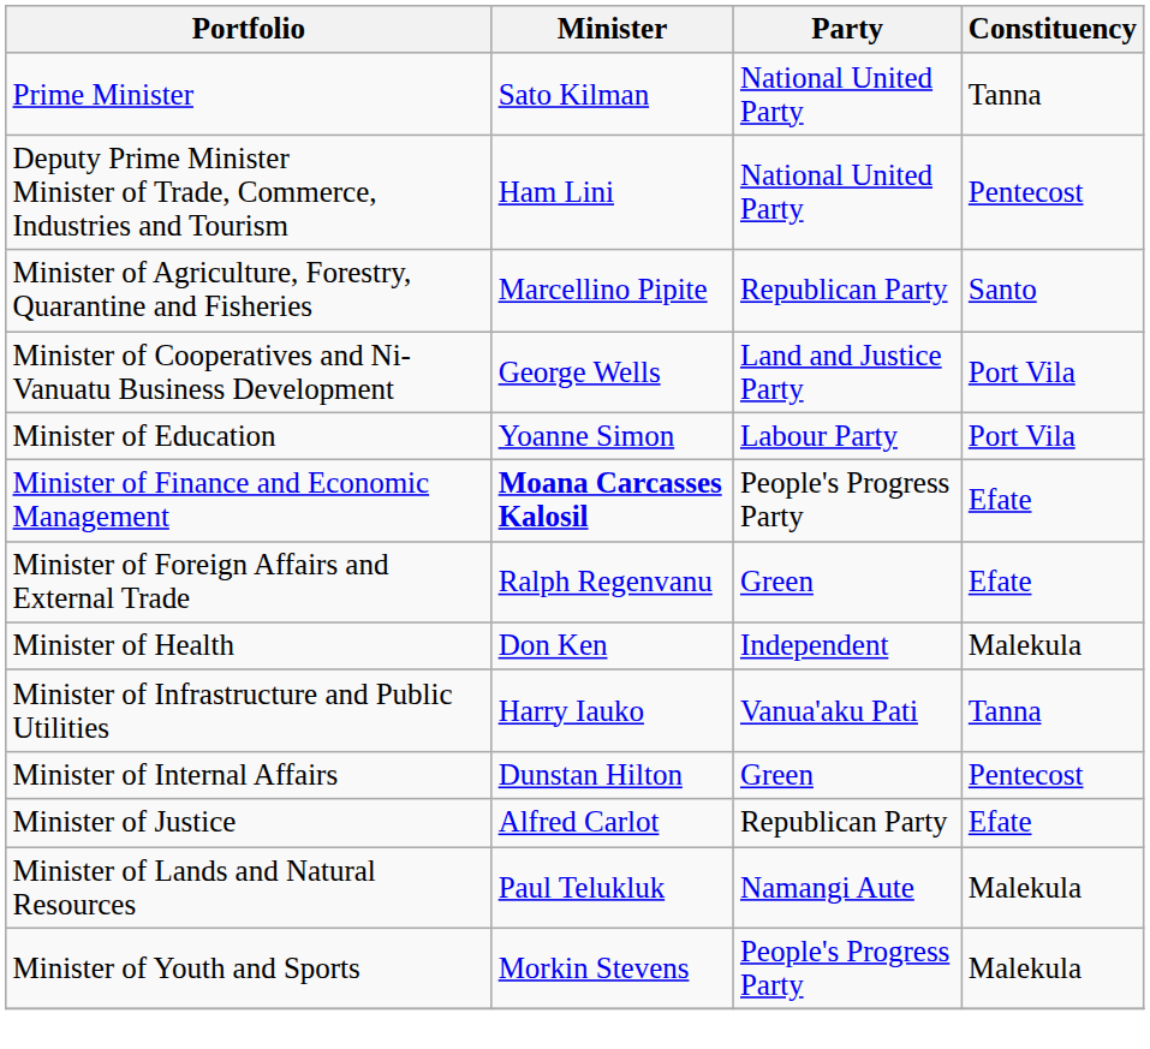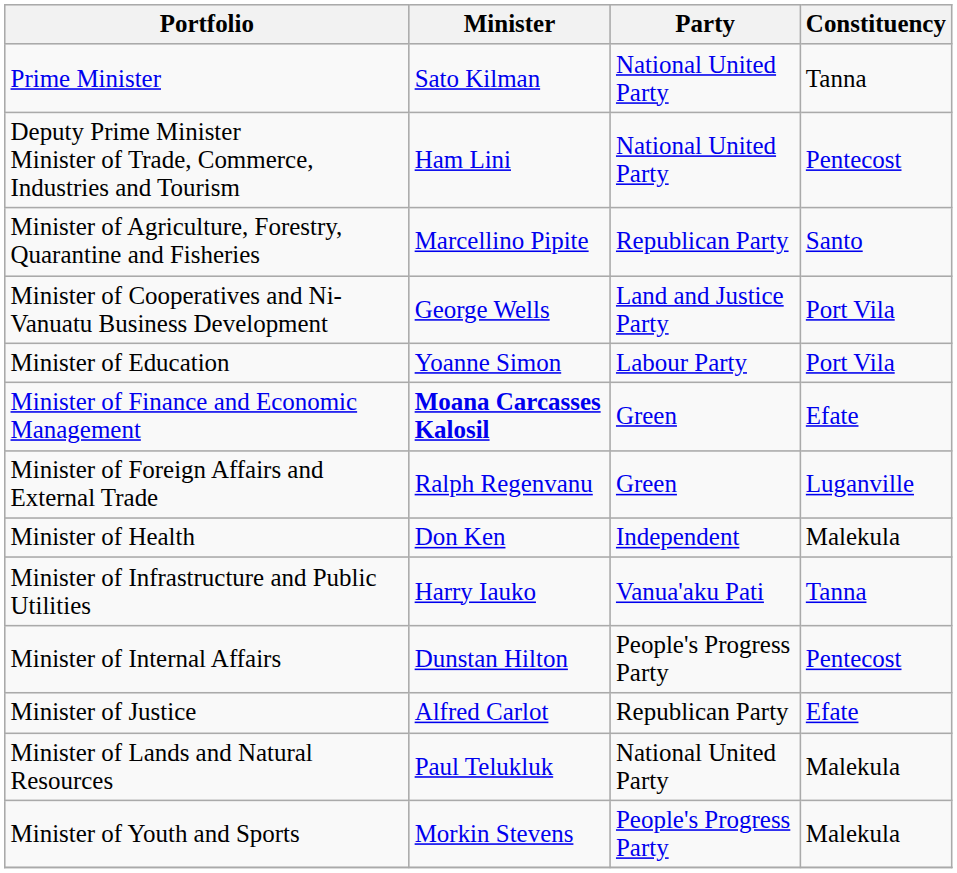 <table class="wikitable">
 <tr>
 <th>Portfolio</th>
 <th>Minister</th>
 <th>Party</th>
 <th>Constituency</th>
 </tr>
 <tr>
 <td><a href='#'>Prime Minister</a></td>
 <td><a href='#'>Sato Kilman</a></td>
 <td><a href='#'>National United Party</a></td>
 <td>Tanna</td>
 </tr>
 <tr>
 <td>Deputy Prime Minister<br>Minister of Trade, Commerce, Industries and Tourism</td>
 <td><a href='#'>Ham Lini</a></td>
 <td><a href='#'>National United Party</a></td>
 <td><a href='#'>Pentecost</a></td>
 </tr>
 <tr>
 <td>Minister of Agriculture, Forestry, Quarantine and Fisheries</td>
 <td><a href='#'>Marcellino Pipite</a></td>
 <td><a href='#'>Republican Party</a></td>
 <td><a href='#'>Santo</a></td>
 </tr>
 <tr>
 <td>Minister of Cooperatives and Ni-Vanuatu Business Development</td>
 <td><a href='#'>George Wells</a></td>
 <td><a href='#'>Land and Justice Party</a></td>
 <td><a href='#'>Port Vila</a></td>
 </tr>
 <tr>
 <td>Minister of Education</td>
 <td><a href='#'>Yoanne Simon</a></td>
 <td><a href='#'>Labour Party</a></td>
 <td><a href='#'>Port Vila</a></td>
 </tr>
 <tr>
 <td><a href='#'>Minister of Finance and Economic Management</a></td>
 <td><strong><a href='#'>Moana Carcasses Kalosil</a></strong></td>
-<td>People's Progress Party</td>
+<td><a href='#'>Green</a></td>
 <td><a href='#'>Efate</a></td>
 </tr>
 <tr>
 <td>Minister of Foreign Affairs and External Trade</td>
 <td><a href='#'>Ralph Regenvanu</a></td>
 <td><a href='#'>Green</a></td>
-<td><a href='#'>Efate</a></td>
+<td><a href='#'>Luganville</a></td>
 </tr>
 <tr>
 <td>Minister of Health</td>
 <td><a href='#'>Don Ken</a></td>
 <td><a href='#'>Independent</a></td>
 <td>Malekula</td>
 </tr>
 <tr>
 <td>Minister of Infrastructure and Public Utilities</td>
 <td><a href='#'>Harry Iauko</a></td>
 <td><a href='#'>Vanua'aku Pati</a> </td>
 <td><a href='#'>Tanna</a></td>
 </tr>
 <tr>
 <td>Minister of Internal Affairs</td>
 <td><a href='#'>Dunstan Hilton</a></td>
-<td><a href='#'>Green</a></td>
+<td>People's Progress Party</td>
 <td><a href='#'>Pentecost</a></td>
 </tr>
 <tr>
 <td>Minister of Justice</td>
 <td><a href='#'>Alfred Carlot</a></td>
 <td>Republican Party</td>
 <td><a href='#'>Efate</a></td>
 </tr>
 <tr>
 <td>Minister of Lands and Natural Resources</td>
 <td><a href='#'>Paul Telukluk</a></td>
-<td><a href='#'>Namangi Aute</a></td>
+<td>National United Party</td>
 <td>Malekula</td>
 </tr>
 <tr>
 <td>Minister of Youth and Sports</td>
 <td><a href='#'>Morkin Stevens</a></td>
 <td><a href='#'>People's Progress Party</a></td>
 <td>Malekula</td>
 </tr>
 <tr>
 </tr>
 </table>
